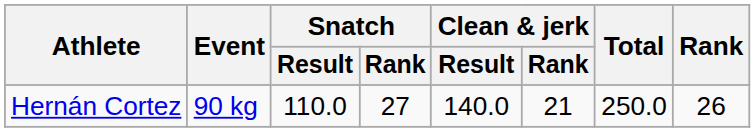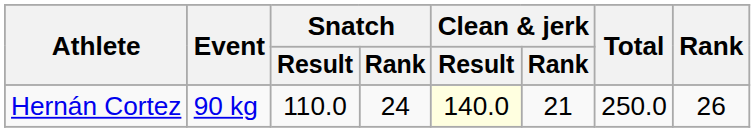 <table class="wikitable" style="font-size:90%">
 <tr>
 <th rowspan="2">Athlete</th>
 <th rowspan="2">Event</th>
 <th colspan="2">Snatch</th>
 <th colspan="2">Clean & jerk</th>
 <th rowspan="2">Total</th>
 <th rowspan="2">Rank</th>
 </tr>
 <tr style="font-size:95%">
 <th>Result</th>
 <th>Rank</th>
 <th>Result</th>
 <th>Rank</th>
 </tr>
 <tr align=center>
 <td align=left><a href='#'>Hernán Cortez</a></td>
 <td align=left><a href='#'>90 kg</a></td>
 <td>110.0</td>
-<td>27</td>
-<td>140.0</td>
+<td>24</td>
+<td style="background: lightyellow;">140.0</td>
 <td>21</td>
 <td>250.0</td>
 <td>26</td>
 </tr>
 </table>
